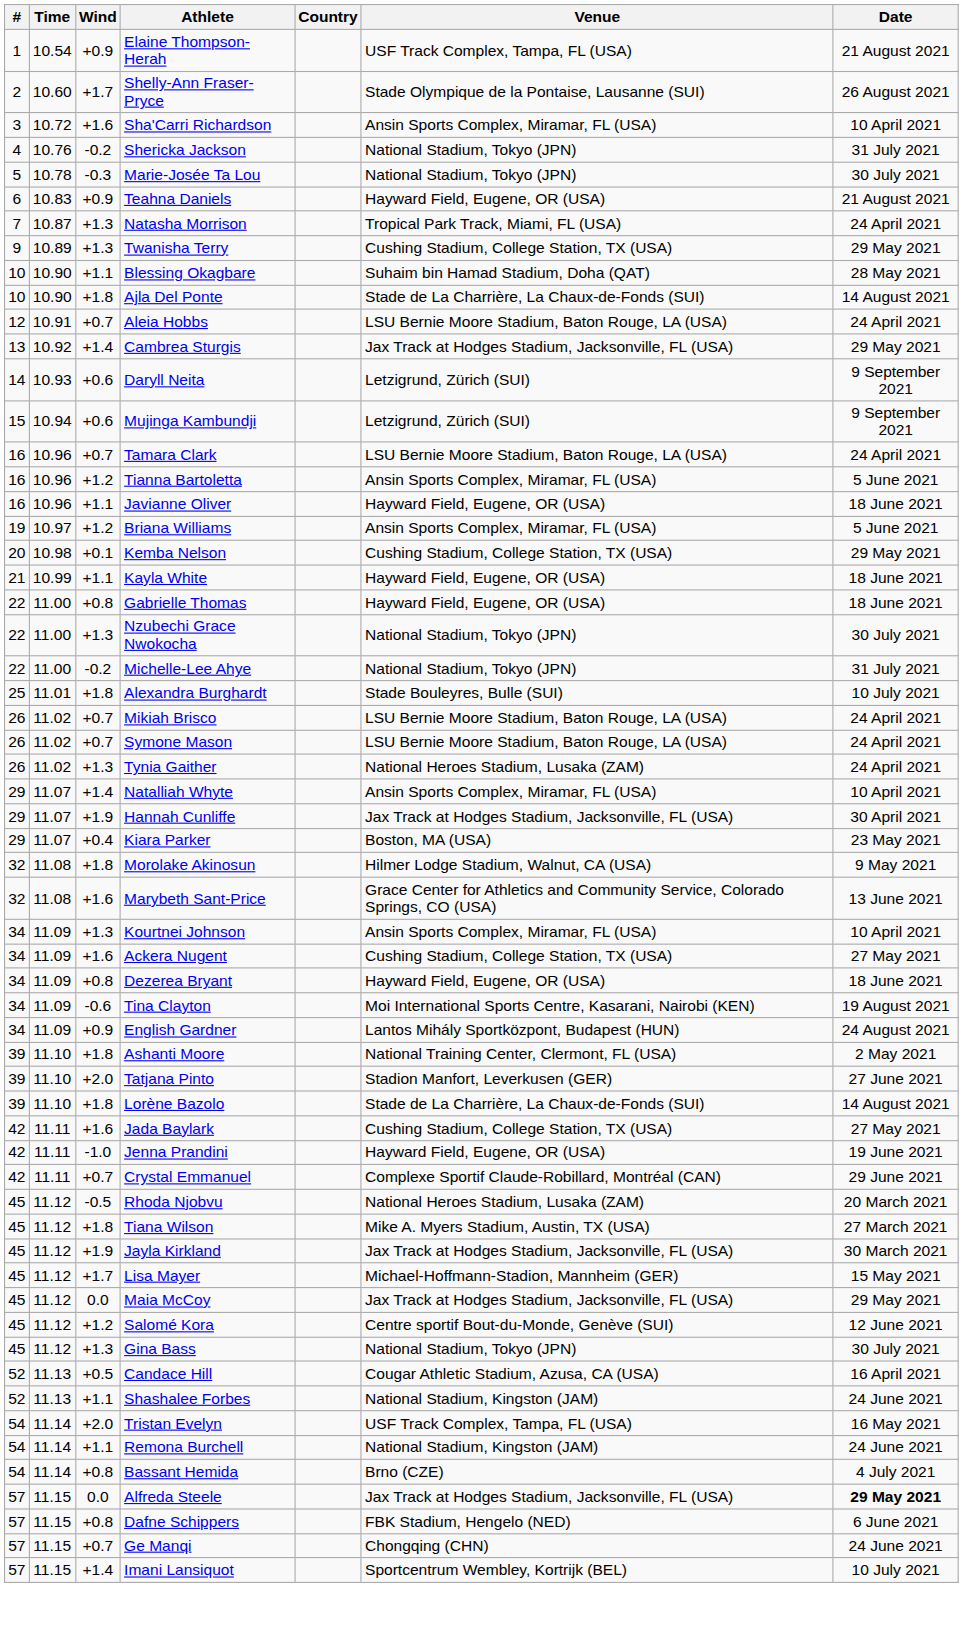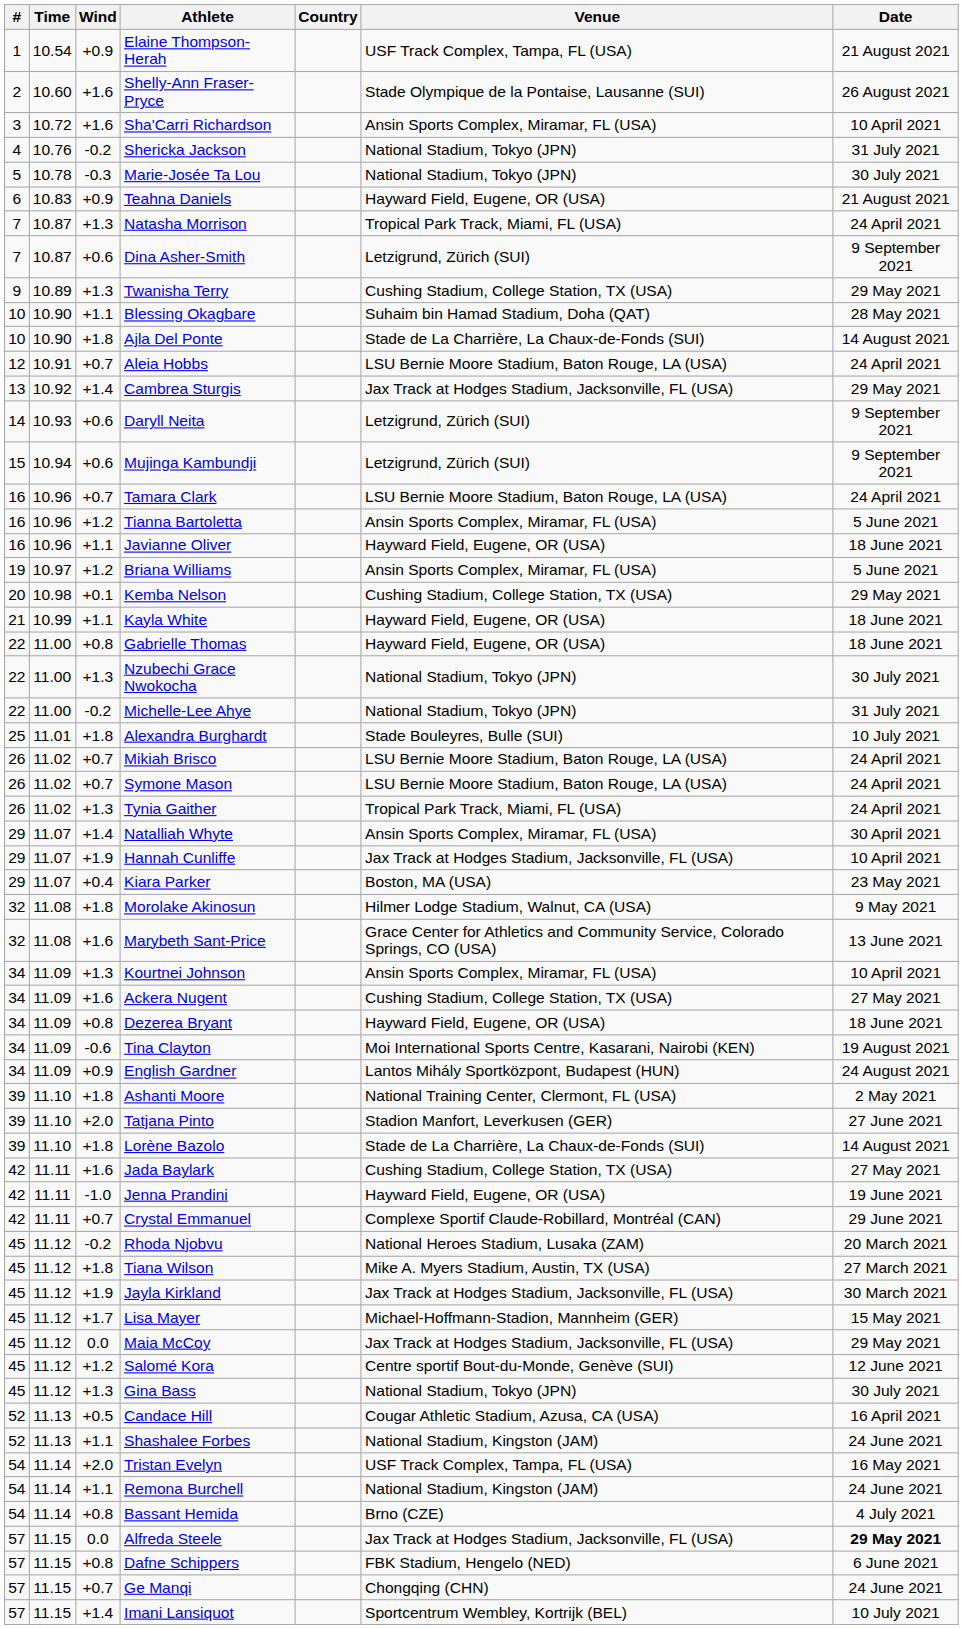 <table class="wikitable sortable" width=100% style="font-size:90%; text-align:center;">
 <tr>
 <th>#</th>
 <th>Time</th>
 <th>Wind</th>
 <th>Athlete</th>
 <th>Country</th>
 <th>Venue</th>
 <th>Date</th>
 </tr>
 <tr>
 <td>1</td>
 <td>10.54</td>
 <td>+0.9</td>
 <td align=left><a href='#'>Elaine Thompson-Herah</a></td>
 <td align=left></td>
 <td align=left>USF Track Complex, Tampa, FL (USA)</td>
 <td>21 August 2021</td>
 </tr>
 <tr>
 <td>2</td>
 <td>10.60</td>
-<td>+1.7</td>
+<td>+1.6</td>
 <td align=left><a href='#'>Shelly-Ann Fraser-Pryce</a></td>
 <td align=left></td>
 <td align=left>Stade Olympique de la Pontaise, Lausanne (SUI)</td>
 <td>26 August 2021</td>
 </tr>
 <tr>
 <td>3</td>
 <td>10.72</td>
 <td>+1.6</td>
 <td align=left><a href='#'>Sha'Carri Richardson</a></td>
 <td align=left></td>
 <td align=left>Ansin Sports Complex, Miramar, FL (USA)</td>
 <td>10 April 2021</td>
 </tr>
 <tr>
 <td>4</td>
 <td>10.76</td>
 <td>-0.2</td>
 <td align=left><a href='#'>Shericka Jackson</a></td>
 <td align=left></td>
 <td align=left>National Stadium, Tokyo (JPN)</td>
 <td>31 July 2021</td>
 </tr>
 <tr>
 <td>5</td>
 <td>10.78</td>
 <td>-0.3</td>
 <td align=left><a href='#'>Marie-Josée Ta Lou</a></td>
 <td align=left></td>
 <td align=left>National Stadium, Tokyo (JPN)</td>
 <td>30 July 2021</td>
 </tr>
 <tr>
 <td>6</td>
 <td>10.83</td>
 <td>+0.9</td>
 <td align=left><a href='#'>Teahna Daniels</a></td>
 <td align=left></td>
 <td align=left>Hayward Field, Eugene, OR (USA)</td>
 <td>21 August 2021</td>
 </tr>
 <tr>
 <td>7</td>
 <td>10.87</td>
 <td>+1.3</td>
 <td align=left><a href='#'>Natasha Morrison</a></td>
 <td align=left></td>
 <td align=left>Tropical Park Track, Miami, FL (USA)</td>
 <td>24 April 2021</td>
+</tr>
+<tr>
+<td>7</td>
+<td>10.87</td>
+<td>+0.6</td>
+<td align=left><a href='#'>Dina Asher-Smith</a></td>
+<td align=left></td>
+<td align=left>Letzigrund, Zürich (SUI)</td>
+<td>9 September 2021</td>
 </tr>
 <tr>
 <td>9</td>
 <td>10.89</td>
 <td>+1.3</td>
 <td align=left><a href='#'>Twanisha Terry</a></td>
 <td align=left></td>
 <td align=left>Cushing Stadium, College Station, TX (USA)</td>
 <td>29 May 2021</td>
 </tr>
 <tr>
 <td>10</td>
 <td>10.90</td>
 <td>+1.1</td>
 <td align=left><a href='#'>Blessing Okagbare</a></td>
 <td align=left></td>
 <td align=left>Suhaim bin Hamad Stadium, Doha (QAT)</td>
 <td>28 May 2021</td>
 </tr>
 <tr>
 <td>10</td>
 <td>10.90</td>
 <td>+1.8</td>
 <td align=left><a href='#'>Ajla Del Ponte</a></td>
 <td align=left></td>
 <td align=left>Stade de La Charrière, La Chaux-de-Fonds (SUI)</td>
 <td>14 August 2021</td>
 </tr>
 <tr>
 <td>12</td>
 <td>10.91</td>
 <td>+0.7</td>
 <td align=left><a href='#'>Aleia Hobbs</a></td>
 <td align=left></td>
 <td align=left>LSU Bernie Moore Stadium, Baton Rouge, LA (USA)</td>
 <td>24 April 2021</td>
 </tr>
 <tr>
 <td>13</td>
 <td>10.92</td>
 <td>+1.4</td>
 <td align=left><a href='#'>Cambrea Sturgis</a></td>
 <td align=left></td>
 <td align=left>Jax Track at Hodges Stadium, Jacksonville, FL (USA)</td>
 <td>29 May 2021</td>
 </tr>
 <tr>
 <td>14</td>
 <td>10.93</td>
 <td>+0.6</td>
 <td align=left><a href='#'>Daryll Neita</a></td>
 <td align=left></td>
 <td align=left>Letzigrund, Zürich (SUI)</td>
 <td>9 September 2021</td>
 </tr>
 <tr>
 <td>15</td>
 <td>10.94</td>
 <td>+0.6</td>
 <td align=left><a href='#'>Mujinga Kambundji</a></td>
 <td align=left></td>
 <td align=left>Letzigrund, Zürich (SUI)</td>
 <td>9 September 2021</td>
 </tr>
 <tr>
 <td>16</td>
 <td>10.96</td>
 <td>+0.7</td>
 <td align=left><a href='#'>Tamara Clark</a></td>
 <td align=left></td>
 <td align=left>LSU Bernie Moore Stadium, Baton Rouge, LA (USA)</td>
 <td>24 April 2021</td>
 </tr>
 <tr>
 <td>16</td>
 <td>10.96</td>
 <td>+1.2</td>
 <td align=left><a href='#'>Tianna Bartoletta</a></td>
 <td align=left></td>
 <td align=left>Ansin Sports Complex, Miramar, FL (USA)</td>
 <td>5 June 2021</td>
 </tr>
 <tr>
 <td>16</td>
 <td>10.96</td>
 <td>+1.1</td>
 <td align=left><a href='#'>Javianne Oliver</a></td>
 <td align=left></td>
 <td align=left>Hayward Field, Eugene, OR (USA)</td>
 <td>18 June 2021</td>
 </tr>
 <tr>
 <td>19</td>
 <td>10.97</td>
 <td>+1.2</td>
 <td align=left><a href='#'>Briana Williams</a></td>
 <td align=left></td>
 <td align=left>Ansin Sports Complex, Miramar, FL (USA)</td>
 <td>5 June 2021</td>
 </tr>
 <tr>
 <td>20</td>
 <td>10.98</td>
 <td>+0.1</td>
 <td align=left><a href='#'>Kemba Nelson</a></td>
 <td align=left></td>
 <td align=left>Cushing Stadium, College Station, TX (USA)</td>
 <td>29 May 2021</td>
 </tr>
 <tr>
 <td>21</td>
 <td>10.99</td>
 <td>+1.1</td>
 <td align=left><a href='#'>Kayla White</a></td>
 <td align=left></td>
 <td align=left>Hayward Field, Eugene, OR (USA)</td>
 <td>18 June 2021</td>
 </tr>
 <tr>
 <td>22</td>
 <td>11.00</td>
 <td>+0.8</td>
 <td align=left><a href='#'>Gabrielle Thomas</a></td>
 <td align=left></td>
 <td align=left>Hayward Field, Eugene, OR (USA)</td>
 <td>18 June 2021</td>
 </tr>
 <tr>
 <td>22</td>
 <td>11.00</td>
 <td>+1.3</td>
 <td align=left><a href='#'>Nzubechi Grace Nwokocha</a></td>
 <td align=left></td>
 <td align=left>National Stadium, Tokyo (JPN)</td>
 <td>30 July 2021</td>
 </tr>
 <tr>
 <td>22</td>
 <td>11.00</td>
 <td>-0.2</td>
 <td align=left><a href='#'>Michelle-Lee Ahye</a></td>
 <td align=left></td>
 <td align=left>National Stadium, Tokyo (JPN)</td>
 <td>31 July 2021</td>
 </tr>
 <tr>
 <td>25</td>
 <td>11.01</td>
 <td>+1.8</td>
 <td align=left><a href='#'>Alexandra Burghardt</a></td>
 <td align=left></td>
 <td align=left>Stade Bouleyres, Bulle (SUI)</td>
 <td>10 July 2021</td>
 </tr>
 <tr>
 <td>26</td>
 <td>11.02</td>
 <td>+0.7</td>
 <td align=left><a href='#'>Mikiah Brisco</a></td>
 <td align=left></td>
 <td align=left>LSU Bernie Moore Stadium, Baton Rouge, LA (USA)</td>
 <td>24 April 2021</td>
 </tr>
 <tr>
 <td>26</td>
 <td>11.02</td>
 <td>+0.7</td>
 <td align=left><a href='#'>Symone Mason</a></td>
 <td align=left></td>
 <td align=left>LSU Bernie Moore Stadium, Baton Rouge, LA (USA)</td>
 <td>24 April 2021</td>
 </tr>
 <tr>
 <td>26</td>
 <td>11.02</td>
 <td>+1.3</td>
 <td align=left><a href='#'>Tynia Gaither</a></td>
 <td align=left></td>
-<td align=left>National Heroes Stadium, Lusaka (ZAM)</td>
+<td align=left>Tropical Park Track, Miami, FL (USA)</td>
 <td>24 April 2021</td>
 </tr>
 <tr>
 <td>29</td>
 <td>11.07</td>
 <td>+1.4</td>
 <td align=left><a href='#'>Natalliah Whyte</a></td>
 <td align=left></td>
 <td align=left>Ansin Sports Complex, Miramar, FL (USA)</td>
-<td>10 April 2021</td>
+<td>30 April 2021</td>
 </tr>
 <tr>
 <td>29</td>
 <td>11.07</td>
 <td>+1.9</td>
 <td align=left><a href='#'>Hannah Cunliffe</a></td>
 <td align=left></td>
 <td align=left>Jax Track at Hodges Stadium, Jacksonville, FL (USA)</td>
-<td>30 April 2021</td>
+<td>10 April 2021</td>
 </tr>
 <tr>
 <td>29</td>
 <td>11.07</td>
 <td>+0.4</td>
 <td align=left><a href='#'>Kiara Parker</a></td>
 <td align=left></td>
 <td align=left>Boston, MA (USA)</td>
 <td>23 May 2021</td>
 </tr>
 <tr>
 <td>32</td>
 <td>11.08</td>
 <td>+1.8</td>
 <td align=left><a href='#'>Morolake Akinosun</a></td>
 <td align=left></td>
 <td align=left>Hilmer Lodge Stadium, Walnut, CA (USA)</td>
 <td>9 May 2021</td>
 </tr>
 <tr>
 <td>32</td>
 <td>11.08</td>
 <td>+1.6</td>
 <td align=left><a href='#'>Marybeth Sant-Price</a></td>
 <td align=left></td>
 <td align=left>Grace Center for Athletics and Community Service, Colorado Springs, CO (USA)</td>
 <td>13 June 2021</td>
 </tr>
 <tr>
 <td>34</td>
 <td>11.09</td>
 <td>+1.3</td>
 <td align=left><a href='#'>Kourtnei Johnson</a></td>
 <td align=left></td>
 <td align=left>Ansin Sports Complex, Miramar, FL (USA)</td>
 <td>10 April 2021</td>
 </tr>
 <tr>
 <td>34</td>
 <td>11.09</td>
 <td>+1.6</td>
 <td align=left><a href='#'>Ackera Nugent</a></td>
 <td align=left></td>
 <td align=left>Cushing Stadium, College Station, TX (USA)</td>
 <td>27 May 2021</td>
 </tr>
 <tr>
 <td>34</td>
 <td>11.09</td>
 <td>+0.8</td>
 <td align=left><a href='#'>Dezerea Bryant</a></td>
 <td align=left></td>
 <td align=left>Hayward Field, Eugene, OR (USA)</td>
 <td>18 June 2021</td>
 </tr>
 <tr>
 <td>34</td>
 <td>11.09</td>
 <td>-0.6</td>
 <td align=left><a href='#'>Tina Clayton</a></td>
 <td align=left></td>
 <td align=left>Moi International Sports Centre, Kasarani, Nairobi (KEN)</td>
 <td>19 August 2021</td>
 </tr>
 <tr>
 <td>34</td>
 <td>11.09</td>
 <td>+0.9</td>
 <td align=left><a href='#'>English Gardner</a></td>
 <td align=left></td>
 <td align=left>Lantos Mihály Sportközpont, Budapest (HUN)</td>
 <td>24 August 2021</td>
 </tr>
 <tr>
 <td>39</td>
 <td>11.10</td>
 <td>+1.8</td>
 <td align=left><a href='#'>Ashanti Moore</a></td>
 <td align=left></td>
 <td align=left>National Training Center, Clermont, FL (USA)</td>
 <td>2 May 2021</td>
 </tr>
 <tr>
 <td>39</td>
 <td>11.10</td>
 <td>+2.0</td>
 <td align=left><a href='#'>Tatjana Pinto</a></td>
 <td align=left></td>
 <td align=left>Stadion Manfort, Leverkusen (GER)</td>
 <td>27 June 2021</td>
 </tr>
 <tr>
 <td>39</td>
 <td>11.10</td>
 <td>+1.8</td>
 <td align=left><a href='#'>Lorène Bazolo</a></td>
 <td align=left></td>
 <td align=left>Stade de La Charrière, La Chaux-de-Fonds (SUI)</td>
 <td>14 August 2021</td>
 </tr>
 <tr>
 <td>42</td>
 <td>11.11</td>
 <td>+1.6</td>
 <td align=left><a href='#'>Jada Baylark</a></td>
 <td align=left></td>
 <td align=left>Cushing Stadium, College Station, TX (USA)</td>
 <td>27 May 2021</td>
 </tr>
 <tr>
 <td>42</td>
 <td>11.11</td>
 <td>-1.0</td>
 <td align=left><a href='#'>Jenna Prandini</a></td>
 <td align=left></td>
 <td align=left>Hayward Field, Eugene, OR (USA)</td>
 <td>19 June 2021</td>
 </tr>
 <tr>
 <td>42</td>
 <td>11.11</td>
 <td>+0.7</td>
 <td align=left><a href='#'>Crystal Emmanuel</a></td>
 <td align=left></td>
 <td align=left>Complexe Sportif Claude-Robillard, Montréal (CAN)</td>
 <td>29 June 2021</td>
 </tr>
 <tr>
 <td>45</td>
 <td>11.12</td>
-<td>-0.5</td>
+<td>-0.2</td>
 <td align=left><a href='#'>Rhoda Njobvu</a></td>
 <td align=left></td>
 <td align=left>National Heroes Stadium, Lusaka (ZAM)</td>
 <td>20 March 2021</td>
 </tr>
 <tr>
 <td>45</td>
 <td>11.12</td>
 <td>+1.8</td>
 <td align=left><a href='#'>Tiana Wilson</a></td>
 <td align=left></td>
 <td align=left>Mike A. Myers Stadium, Austin, TX (USA)</td>
 <td>27 March 2021</td>
 </tr>
 <tr>
 <td>45</td>
 <td>11.12</td>
 <td>+1.9</td>
 <td align=left><a href='#'>Jayla Kirkland</a></td>
 <td align=left></td>
 <td align=left>Jax Track at Hodges Stadium, Jacksonville, FL (USA)</td>
 <td>30 March 2021</td>
 </tr>
 <tr>
 <td>45</td>
 <td>11.12</td>
 <td>+1.7</td>
 <td align=left><a href='#'>Lisa Mayer</a></td>
 <td align=left></td>
 <td align=left>Michael-Hoffmann-Stadion, Mannheim (GER)</td>
 <td>15 May 2021</td>
 </tr>
 <tr>
 <td>45</td>
 <td>11.12</td>
 <td>0.0</td>
 <td align=left><a href='#'>Maia McCoy</a></td>
 <td align=left></td>
 <td align=left>Jax Track at Hodges Stadium, Jacksonville, FL (USA)</td>
 <td>29 May 2021</td>
 </tr>
 <tr>
 <td>45</td>
 <td>11.12</td>
 <td>+1.2</td>
 <td align=left><a href='#'>Salomé Kora</a></td>
 <td align=left></td>
 <td align=left>Centre sportif Bout-du-Monde, Genève (SUI)</td>
 <td>12 June 2021</td>
 </tr>
 <tr>
 <td>45</td>
 <td>11.12</td>
 <td>+1.3</td>
 <td align=left><a href='#'>Gina Bass</a></td>
 <td align=left></td>
 <td align=left>National Stadium, Tokyo (JPN)</td>
 <td>30 July 2021</td>
 </tr>
 <tr>
 <td>52</td>
 <td>11.13</td>
 <td>+0.5</td>
 <td align=left><a href='#'>Candace Hill</a></td>
 <td align=left></td>
 <td align=left>Cougar Athletic Stadium, Azusa, CA (USA)</td>
 <td>16 April 2021</td>
 </tr>
 <tr>
 <td>52</td>
 <td>11.13</td>
 <td>+1.1</td>
 <td align=left><a href='#'>Shashalee Forbes</a></td>
 <td align=left></td>
 <td align=left>National Stadium, Kingston (JAM)</td>
 <td>24 June 2021</td>
 </tr>
 <tr>
 <td>54</td>
 <td>11.14</td>
 <td>+2.0</td>
 <td align=left><a href='#'>Tristan Evelyn</a></td>
 <td align=left></td>
 <td align=left>USF Track Complex, Tampa, FL (USA)</td>
 <td>16 May 2021</td>
 </tr>
 <tr>
 <td>54</td>
 <td>11.14</td>
 <td>+1.1</td>
 <td align=left><a href='#'>Remona Burchell</a></td>
 <td align=left></td>
 <td align=left>National Stadium, Kingston (JAM)</td>
 <td>24 June 2021</td>
 </tr>
 <tr>
 <td>54</td>
 <td>11.14</td>
 <td>+0.8</td>
 <td align=left><a href='#'>Bassant Hemida</a></td>
 <td align=left></td>
 <td align=left>Brno (CZE)</td>
 <td>4 July 2021</td>
 </tr>
 <tr>
 <td>57</td>
 <td>11.15</td>
 <td>0.0</td>
 <td align=left><a href='#'>Alfreda Steele</a></td>
 <td align=left></td>
 <td align=left>Jax Track at Hodges Stadium, Jacksonville, FL (USA)</td>
 <td><strong>29 May 2021</strong></td>
 </tr>
 <tr>
 <td>57</td>
 <td>11.15</td>
 <td>+0.8</td>
 <td align=left><a href='#'>Dafne Schippers</a></td>
 <td align=left></td>
 <td align=left>FBK Stadium, Hengelo (NED)</td>
 <td>6 June 2021</td>
 </tr>
 <tr>
 <td>57</td>
 <td>11.15</td>
 <td>+0.7</td>
 <td align=left><a href='#'>Ge Manqi</a></td>
 <td align=left></td>
 <td align=left>Chongqing (CHN)</td>
 <td>24 June 2021</td>
 </tr>
 <tr>
 <td>57</td>
 <td>11.15</td>
 <td>+1.4</td>
 <td align=left><a href='#'>Imani Lansiquot</a></td>
 <td align=left></td>
 <td align=left>Sportcentrum Wembley, Kortrijk (BEL)</td>
 <td>10 July 2021</td>
 </tr>
 </table>
